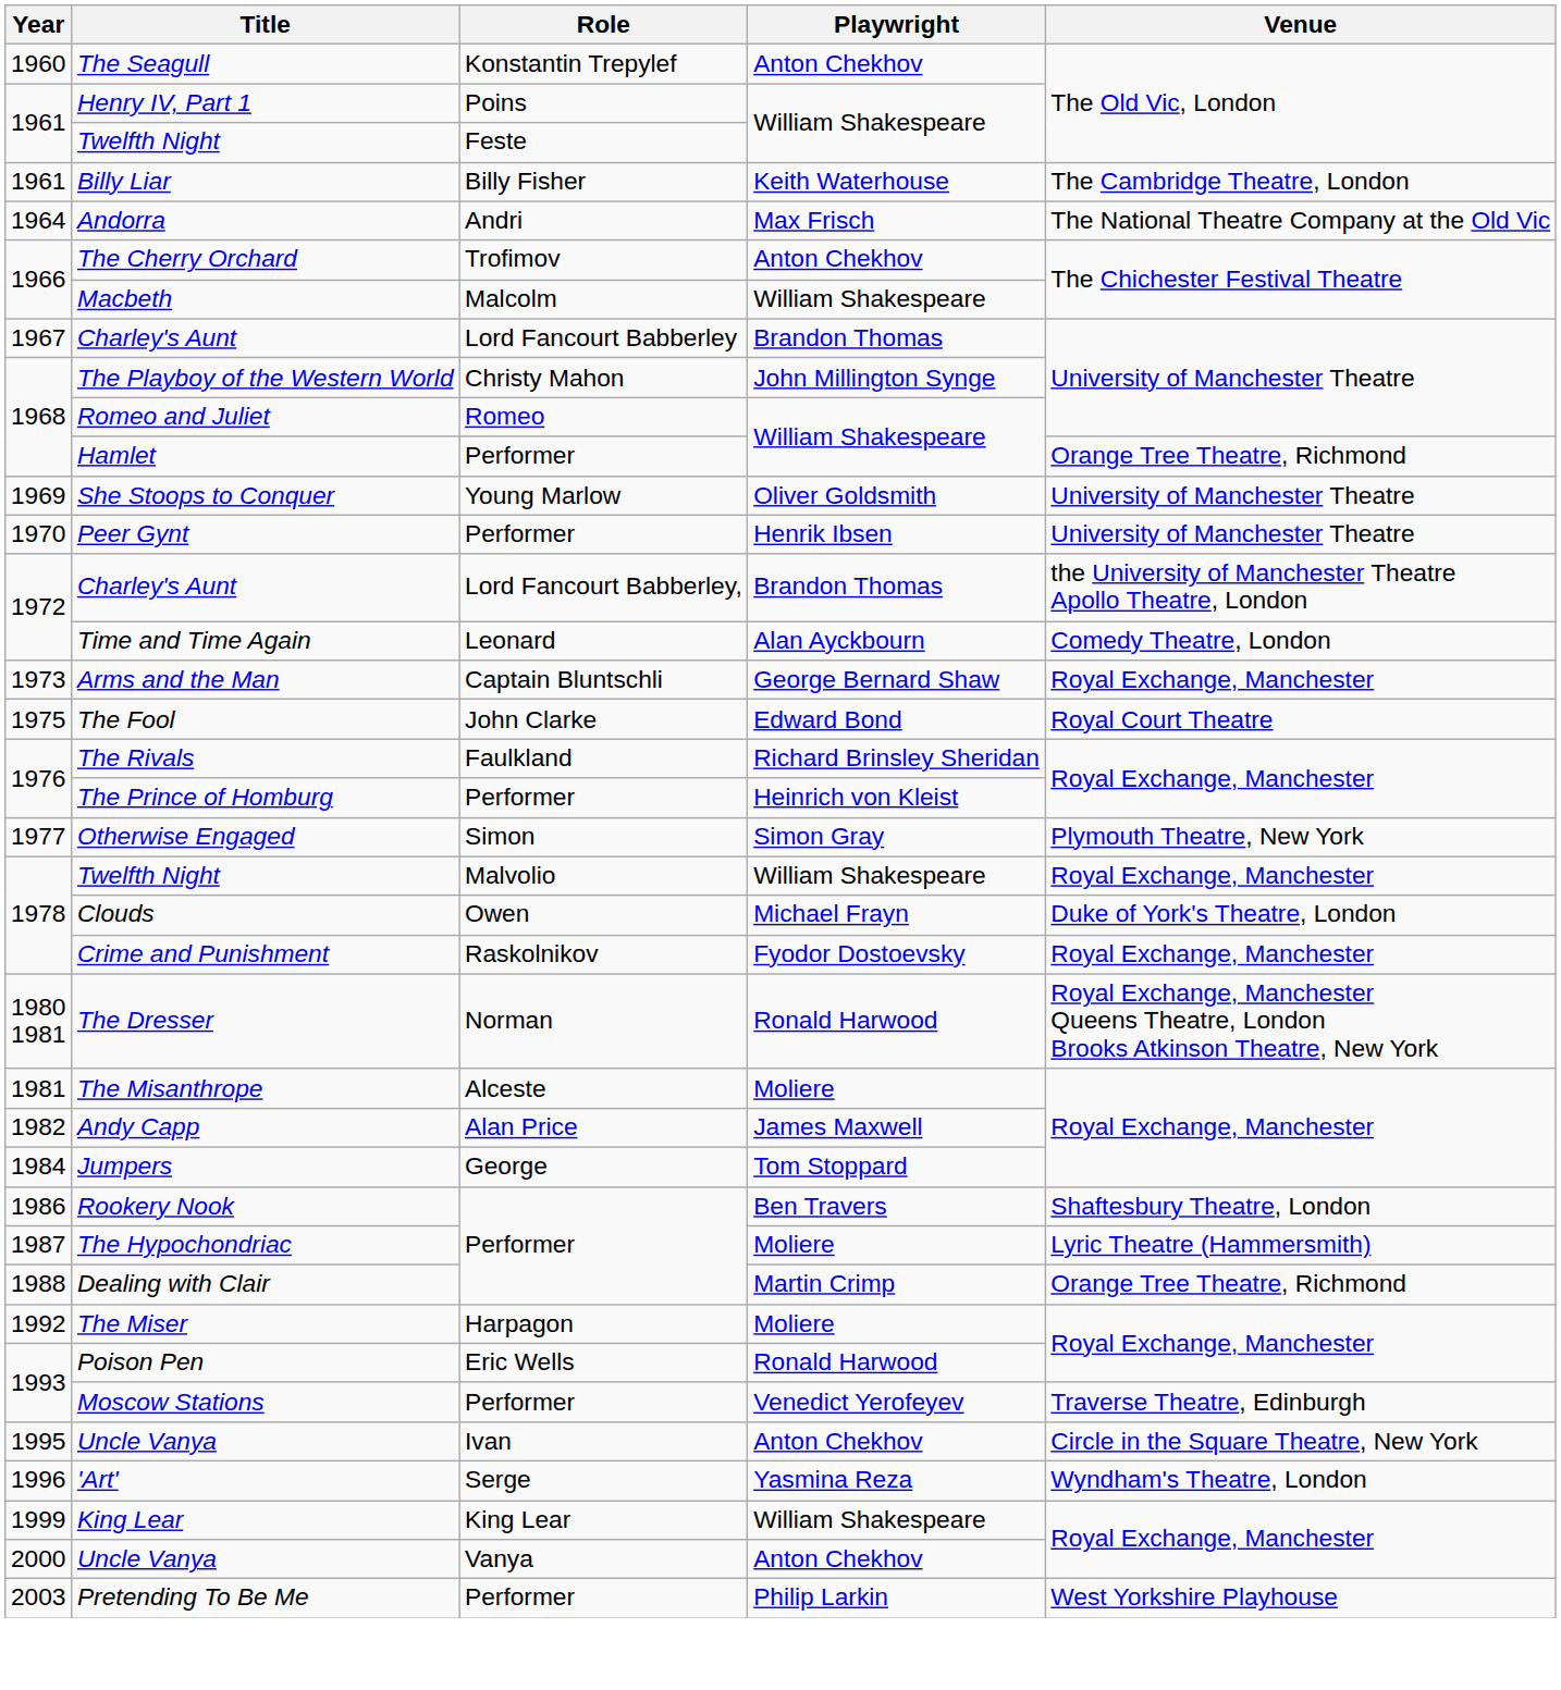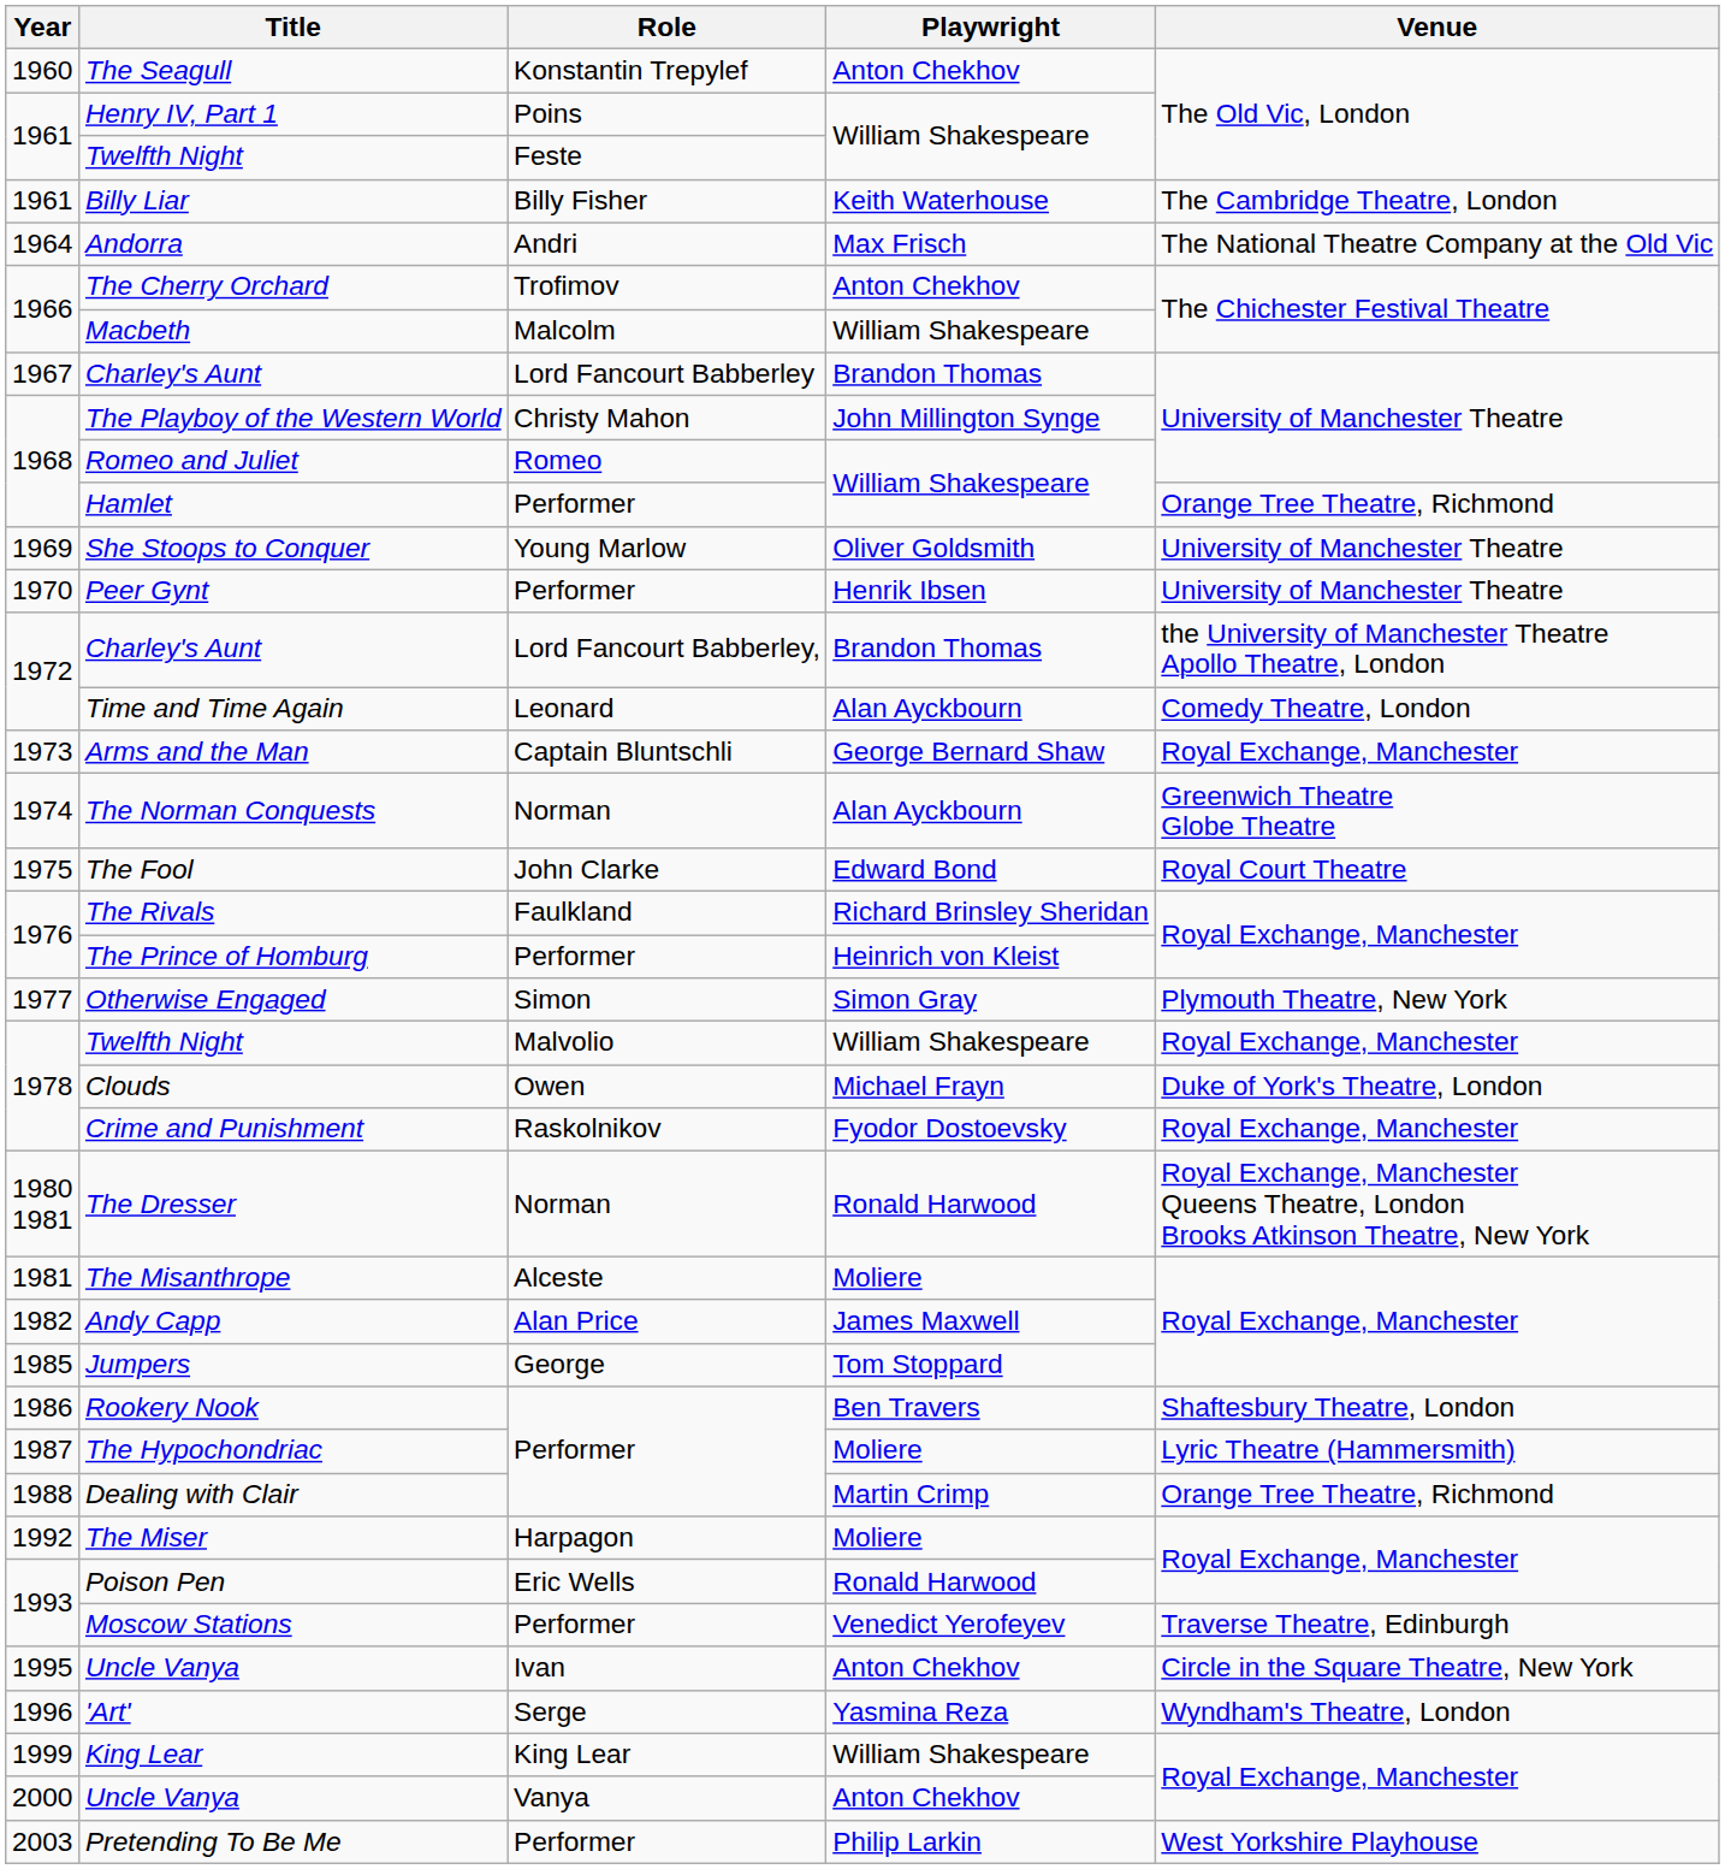 <table class="wikitable sortable">
 <tr>
 <th>Year</th>
 <th>Title</th>
 <th>Role</th>
 <th>Playwright</th>
 <th class="unsortable">Venue</th>
 </tr>
 <tr>
 <td>1960</td>
 <td><em><a href='#'>The Seagull</a></em></td>
 <td>Konstantin Trepylef</td>
 <td><a href='#'>Anton Chekhov</a></td>
 <td rowspan="3">The <a href='#'>Old Vic</a>, London</td>
 </tr>
 <tr>
 <td rowspan="2">1961</td>
 <td><em><a href='#'>Henry IV, Part 1</a></em></td>
 <td>Poins</td>
 <td rowspan="2">William Shakespeare</td>
 </tr>
 <tr>
 <td><em><a href='#'>Twelfth Night</a></em></td>
 <td>Feste</td>
 </tr>
 <tr>
 <td>1961</td>
 <td><em><a href='#'>Billy Liar</a></em></td>
 <td>Billy Fisher</td>
 <td><a href='#'>Keith Waterhouse</a></td>
 <td>The <a href='#'>Cambridge Theatre</a>, London</td>
 </tr>
 <tr>
 <td>1964</td>
 <td><em><a href='#'>Andorra</a></em></td>
 <td>Andri</td>
 <td><a href='#'>Max Frisch</a></td>
 <td>The National Theatre Company at the <a href='#'>Old Vic</a></td>
 </tr>
 <tr>
 <td rowspan="2">1966</td>
 <td><em><a href='#'>The Cherry Orchard</a></em></td>
 <td>Trofimov</td>
 <td><a href='#'>Anton Chekhov</a></td>
 <td rowspan="2">The <a href='#'>Chichester Festival Theatre</a></td>
 </tr>
 <tr>
 <td><em><a href='#'>Macbeth</a></em></td>
 <td>Malcolm</td>
 <td>William Shakespeare</td>
 </tr>
 <tr>
 <td>1967</td>
 <td><em><a href='#'>Charley's Aunt</a></em></td>
 <td>Lord Fancourt Babberley</td>
 <td><a href='#'>Brandon Thomas</a></td>
 <td rowspan="3"><a href='#'>University of Manchester</a> Theatre</td>
 </tr>
 <tr>
 <td rowspan="3">1968</td>
 <td><em><a href='#'>The Playboy of the Western World</a></em></td>
 <td>Christy Mahon</td>
 <td><a href='#'>John Millington Synge</a></td>
 </tr>
 <tr>
 <td><em><a href='#'>Romeo and Juliet</a></em></td>
 <td><a href='#'>Romeo</a></td>
 <td rowspan="2"><a href='#'>William Shakespeare</a></td>
 </tr>
 <tr>
 <td><em><a href='#'>Hamlet</a></em></td>
 <td>Performer</td>
 <td><a href='#'>Orange Tree Theatre</a>, Richmond</td>
 </tr>
 <tr>
 <td>1969</td>
 <td><em><a href='#'>She Stoops to Conquer</a></em></td>
 <td>Young Marlow</td>
 <td><a href='#'>Oliver Goldsmith</a></td>
 <td><a href='#'>University of Manchester</a> Theatre</td>
 </tr>
 <tr>
 <td>1970</td>
 <td><em><a href='#'>Peer Gynt</a></em></td>
 <td>Performer</td>
 <td><a href='#'>Henrik Ibsen</a></td>
 <td><a href='#'>University of Manchester</a> Theatre</td>
 </tr>
 <tr>
 <td rowspan="2">1972</td>
 <td><em><a href='#'>Charley's Aunt</a></em></td>
 <td>Lord Fancourt Babberley,</td>
 <td><a href='#'>Brandon Thomas</a></td>
 <td>the <a href='#'>University of Manchester</a> Theatre <br> <a href='#'>Apollo Theatre</a>, London</td>
 </tr>
 <tr>
 <td><em>Time and Time Again</em></td>
 <td>Leonard</td>
 <td><a href='#'>Alan Ayckbourn</a></td>
 <td><a href='#'>Comedy Theatre</a>, London</td>
 </tr>
 <tr>
 <td>1973</td>
 <td><em><a href='#'>Arms and the Man</a></em></td>
 <td>Captain Bluntschli</td>
 <td><a href='#'>George Bernard Shaw</a></td>
 <td><a href='#'>Royal Exchange, Manchester</a></td>
 </tr>
 <tr>
+<td>1974</td>
+<td><em><a href='#'>The Norman Conquests</a></em></td>
+<td>Norman</td>
+<td><a href='#'>Alan Ayckbourn</a></td>
+<td><a href='#'>Greenwich Theatre</a> <br> <a href='#'>Globe Theatre</a></td>
+</tr>
+<tr>
 <td>1975</td>
 <td><em>The Fool</em></td>
 <td>John Clarke</td>
 <td><a href='#'>Edward Bond</a></td>
 <td><a href='#'>Royal Court Theatre</a></td>
 </tr>
 <tr>
 <td rowspan="2">1976</td>
 <td><em><a href='#'>The Rivals</a></em></td>
 <td>Faulkland</td>
 <td><a href='#'>Richard Brinsley Sheridan</a></td>
 <td rowspan="2"><a href='#'>Royal Exchange, Manchester</a></td>
 </tr>
 <tr>
 <td><em><a href='#'>The Prince of Homburg</a></em></td>
 <td>Performer</td>
 <td><a href='#'>Heinrich von Kleist</a></td>
 </tr>
 <tr>
 <td>1977</td>
 <td><em><a href='#'>Otherwise Engaged</a></em></td>
 <td>Simon</td>
 <td><a href='#'>Simon Gray</a></td>
 <td><a href='#'>Plymouth Theatre</a>, New York</td>
 </tr>
 <tr>
 <td rowspan="3">1978</td>
 <td><em><a href='#'>Twelfth Night</a></em></td>
 <td>Malvolio</td>
 <td>William Shakespeare</td>
 <td><a href='#'>Royal Exchange, Manchester</a></td>
 </tr>
 <tr>
 <td><em>Clouds</em></td>
 <td>Owen</td>
 <td><a href='#'>Michael Frayn</a></td>
 <td><a href='#'>Duke of York's Theatre</a>, London</td>
 </tr>
 <tr>
 <td><em><a href='#'>Crime and Punishment</a></em></td>
 <td>Raskolnikov</td>
 <td><a href='#'>Fyodor Dostoevsky</a></td>
 <td><a href='#'>Royal Exchange, Manchester</a></td>
 </tr>
 <tr>
 <td>1980 <br> 1981</td>
 <td><em><a href='#'>The Dresser</a></em></td>
 <td>Norman</td>
 <td><a href='#'>Ronald Harwood</a></td>
 <td><a href='#'>Royal Exchange, Manchester</a> <br> Queens Theatre, London <br> <a href='#'>Brooks Atkinson Theatre</a>, New York</td>
 </tr>
 <tr>
 <td>1981</td>
 <td><em><a href='#'>The Misanthrope</a></em></td>
 <td>Alceste</td>
 <td><a href='#'>Moliere</a></td>
 <td rowspan="3"><a href='#'>Royal Exchange, Manchester</a></td>
 </tr>
 <tr>
 <td>1982</td>
 <td><em><a href='#'>Andy Capp</a></em></td>
 <td><a href='#'>Alan Price</a></td>
 <td><a href='#'>James Maxwell</a></td>
 </tr>
 <tr>
-<td>1984</td>
+<td>1985</td>
 <td><em><a href='#'>Jumpers</a></em></td>
 <td>George</td>
 <td><a href='#'>Tom Stoppard</a></td>
 </tr>
 <tr>
 <td>1986</td>
 <td><em><a href='#'>Rookery Nook</a></em></td>
 <td rowspan="3">Performer</td>
 <td><a href='#'>Ben Travers</a></td>
 <td><a href='#'>Shaftesbury Theatre</a>, London</td>
 </tr>
 <tr>
 <td>1987</td>
 <td><em><a href='#'>The Hypochondriac</a></em></td>
 <td><a href='#'>Moliere</a></td>
 <td><a href='#'>Lyric Theatre (Hammersmith)</a></td>
 </tr>
 <tr>
 <td>1988</td>
 <td><em>Dealing with Clair</em></td>
 <td><a href='#'>Martin Crimp</a></td>
 <td><a href='#'>Orange Tree Theatre</a>, Richmond</td>
 </tr>
 <tr>
 <td>1992</td>
 <td><em><a href='#'>The Miser</a></em></td>
 <td>Harpagon</td>
 <td><a href='#'>Moliere</a></td>
 <td rowspan="2"><a href='#'>Royal Exchange, Manchester</a></td>
 </tr>
 <tr>
 <td rowspan="2">1993</td>
 <td><em>Poison Pen</em></td>
 <td>Eric Wells</td>
 <td><a href='#'>Ronald Harwood</a></td>
 </tr>
 <tr>
 <td><em><a href='#'>Moscow Stations</a></em></td>
 <td>Performer</td>
 <td><a href='#'>Venedict Yerofeyev</a></td>
 <td><a href='#'>Traverse Theatre</a>, Edinburgh</td>
 </tr>
 <tr>
 <td>1995</td>
 <td><em><a href='#'>Uncle Vanya</a></em></td>
 <td>Ivan</td>
 <td><a href='#'>Anton Chekhov</a></td>
 <td><a href='#'>Circle in the Square Theatre</a>, New York</td>
 </tr>
 <tr>
 <td>1996</td>
 <td><em><a href='#'>'Art'</a></em></td>
 <td>Serge</td>
 <td><a href='#'>Yasmina Reza</a></td>
 <td><a href='#'>Wyndham's Theatre</a>, London</td>
 </tr>
 <tr>
 <td>1999</td>
 <td><em><a href='#'>King Lear</a></em></td>
 <td>King Lear</td>
 <td>William Shakespeare</td>
 <td rowspan="2"><a href='#'>Royal Exchange, Manchester</a></td>
 </tr>
 <tr>
 <td>2000</td>
 <td><em><a href='#'>Uncle Vanya</a></em></td>
 <td>Vanya</td>
 <td><a href='#'>Anton Chekhov</a></td>
 </tr>
 <tr>
 <td>2003</td>
 <td><em>Pretending To Be Me</em></td>
 <td>Performer</td>
 <td><a href='#'>Philip Larkin</a></td>
 <td><a href='#'>West Yorkshire Playhouse</a></td>
 </tr>
 </table>
